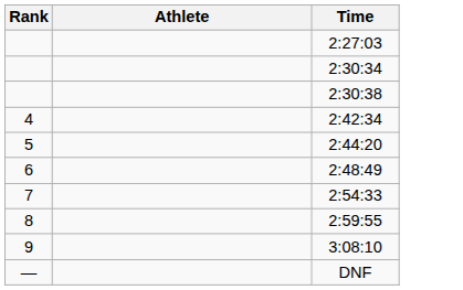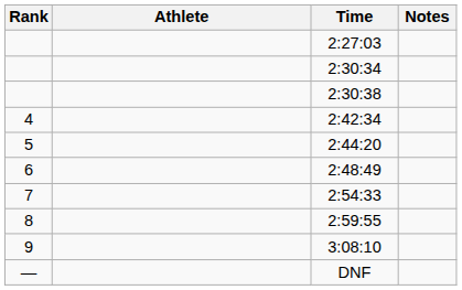 <table class="wikitable" style="text-align:center">
 <tr>
 <th width=40>Rank</th>
 <th width=250>Athlete</th>
 <th width=80>Time</th>
+<th width=50>Notes</th>
 </tr>
 <tr>
 <td></td>
 <td align=left></td>
 <td>2:27:03</td>
+<td></td>
 </tr>
 <tr>
 <td></td>
 <td align=left></td>
 <td>2:30:34</td>
+<td></td>
 </tr>
 <tr>
 <td></td>
 <td align=left></td>
 <td>2:30:38</td>
+<td></td>
 </tr>
 <tr>
 <td>4</td>
 <td align=left></td>
 <td>2:42:34</td>
+<td></td>
 </tr>
 <tr>
 <td>5</td>
 <td align=left></td>
 <td>2:44:20</td>
+<td></td>
 </tr>
 <tr>
 <td>6</td>
 <td align=left></td>
 <td>2:48:49</td>
+<td></td>
 </tr>
 <tr>
 <td>7</td>
 <td align=left></td>
 <td>2:54:33</td>
+<td></td>
 </tr>
 <tr>
 <td>8</td>
 <td align=left></td>
 <td>2:59:55</td>
+<td></td>
 </tr>
 <tr>
 <td>9</td>
 <td align=left></td>
 <td>3:08:10</td>
+<td></td>
 </tr>
 <tr>
 <td>—</td>
 <td align=left></td>
 <td>DNF</td>
+<td></td>
 </tr>
 </table>
